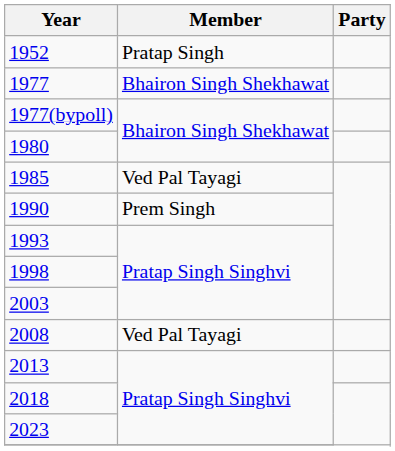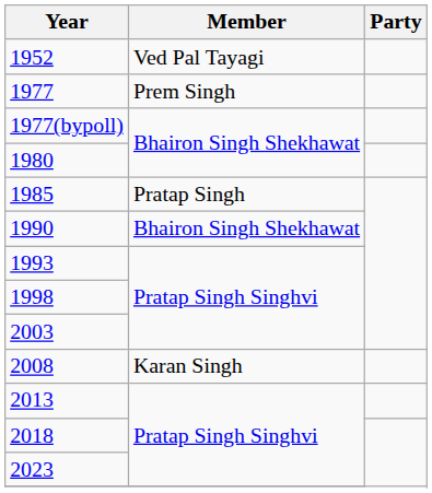 <table class="wikitable sortable">
 <tr>
 <th>Year</th>
 <th>Member</th>
 <th colspan="2">Party</th>
 </tr>
 <tr>
 <td><a href='#'>1952</a></td>
-<td>Pratap Singh</td>
+<td>Ved Pal Tayagi</td>
 <td></td>
 </tr>
 <tr>
 <td><a href='#'>1977</a></td>
-<td><a href='#'>Bhairon Singh Shekhawat</a></td>
+<td>Prem Singh</td>
 <td></td>
 </tr>
 <tr>
 <td><a href='#'>1977(bypoll)</a></td>
 <td rowspan=2><a href='#'>Bhairon Singh Shekhawat</a></td>
 </tr>
 <tr>
 <td><a href='#'>1980</a></td>
 <td></td>
 </tr>
 <tr>
 <td><a href='#'>1985</a></td>
-<td>Ved Pal Tayagi</td>
+<td>Pratap Singh</td>
 </tr>
 <tr>
 <td><a href='#'>1990</a></td>
-<td>Prem Singh</td>
+<td><a href='#'>Bhairon Singh Shekhawat</a></td>
 </tr>
 <tr>
 <td><a href='#'>1993</a></td>
 <td rowspan=3><a href='#'>Pratap Singh Singhvi</a></td>
 </tr>
 <tr>
 <td><a href='#'>1998</a></td>
 </tr>
 <tr>
 <td><a href='#'>2003</a></td>
 </tr>
 <tr>
 <td><a href='#'>2008</a></td>
-<td>Ved Pal Tayagi</td>
+<td>Karan Singh</td>
 <td></td>
 </tr>
 <tr>
 <td><a href='#'>2013</a></td>
 <td rowspan=3><a href='#'>Pratap Singh Singhvi</a></td>
 <td></td>
 </tr>
 <tr>
 <td><a href='#'>2018</a></td>
 </tr>
 <tr>
 <td><a href='#'>2023</a></td>
 </tr>
 <tr>
 </tr>
 </table>
